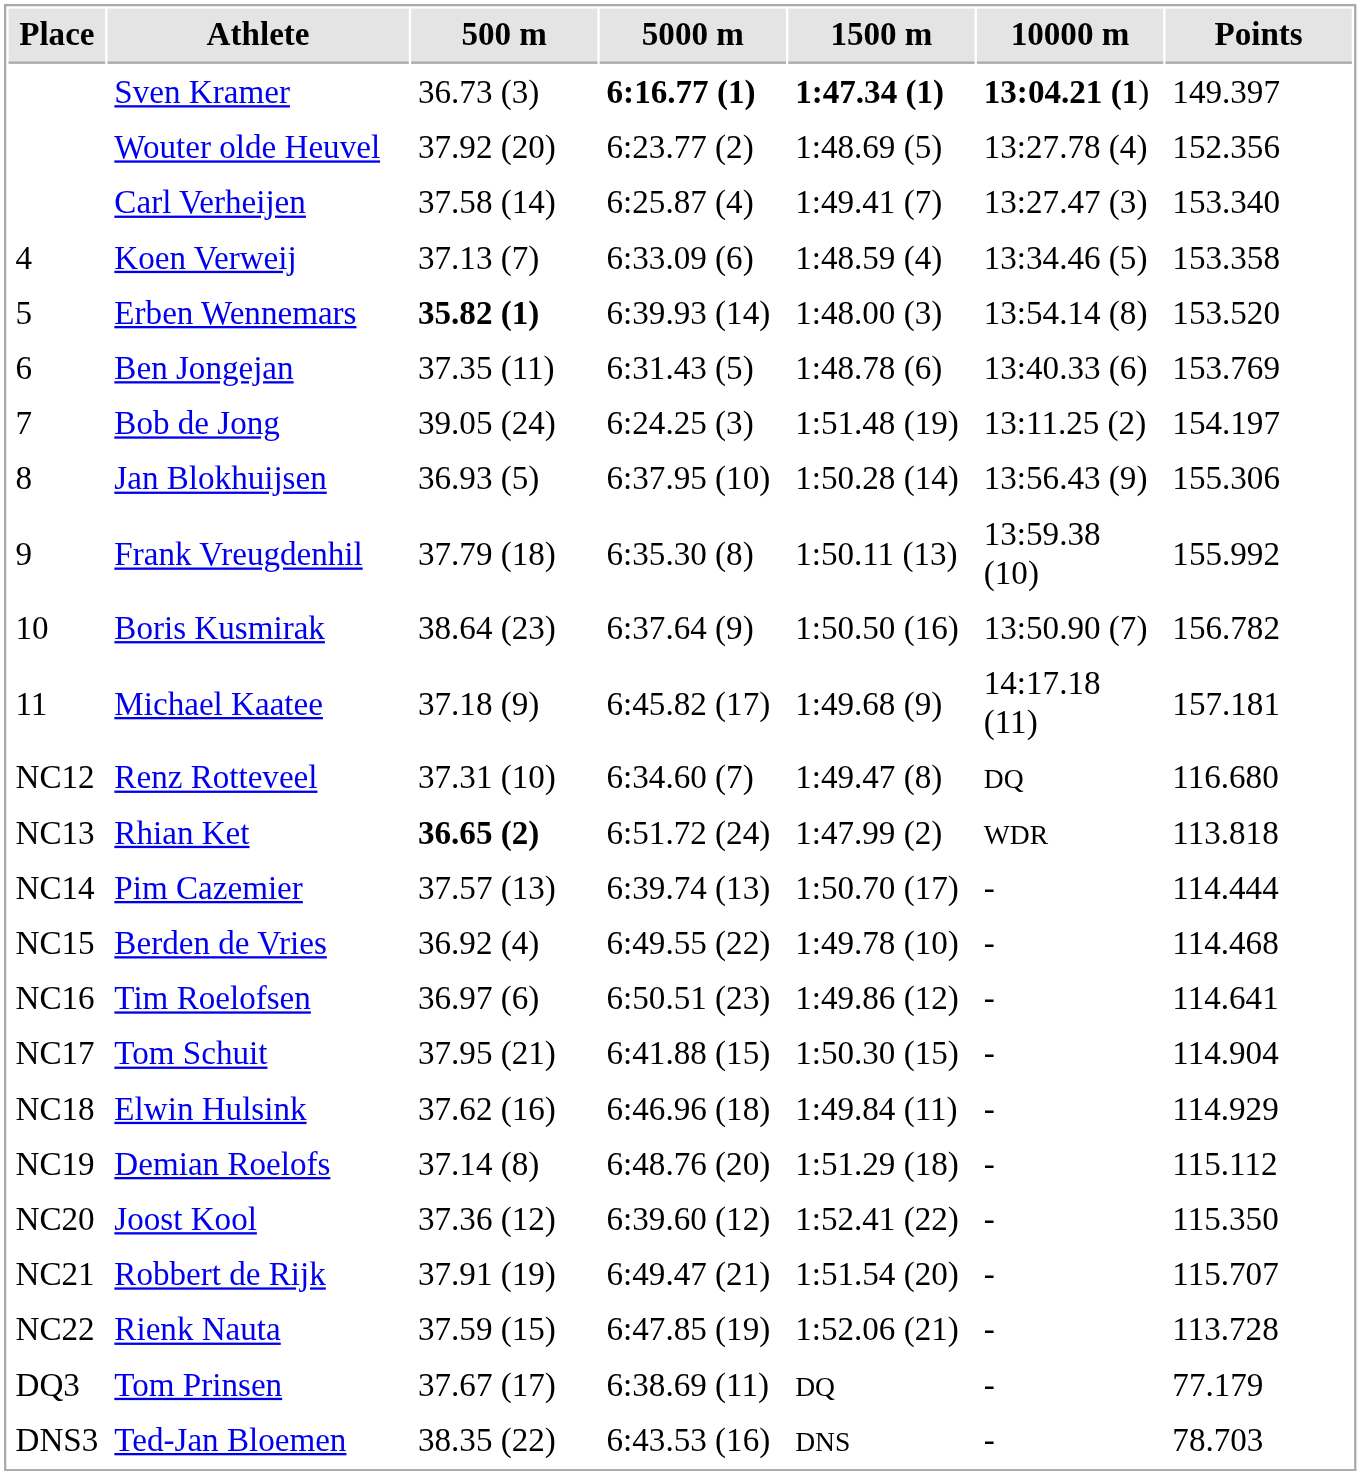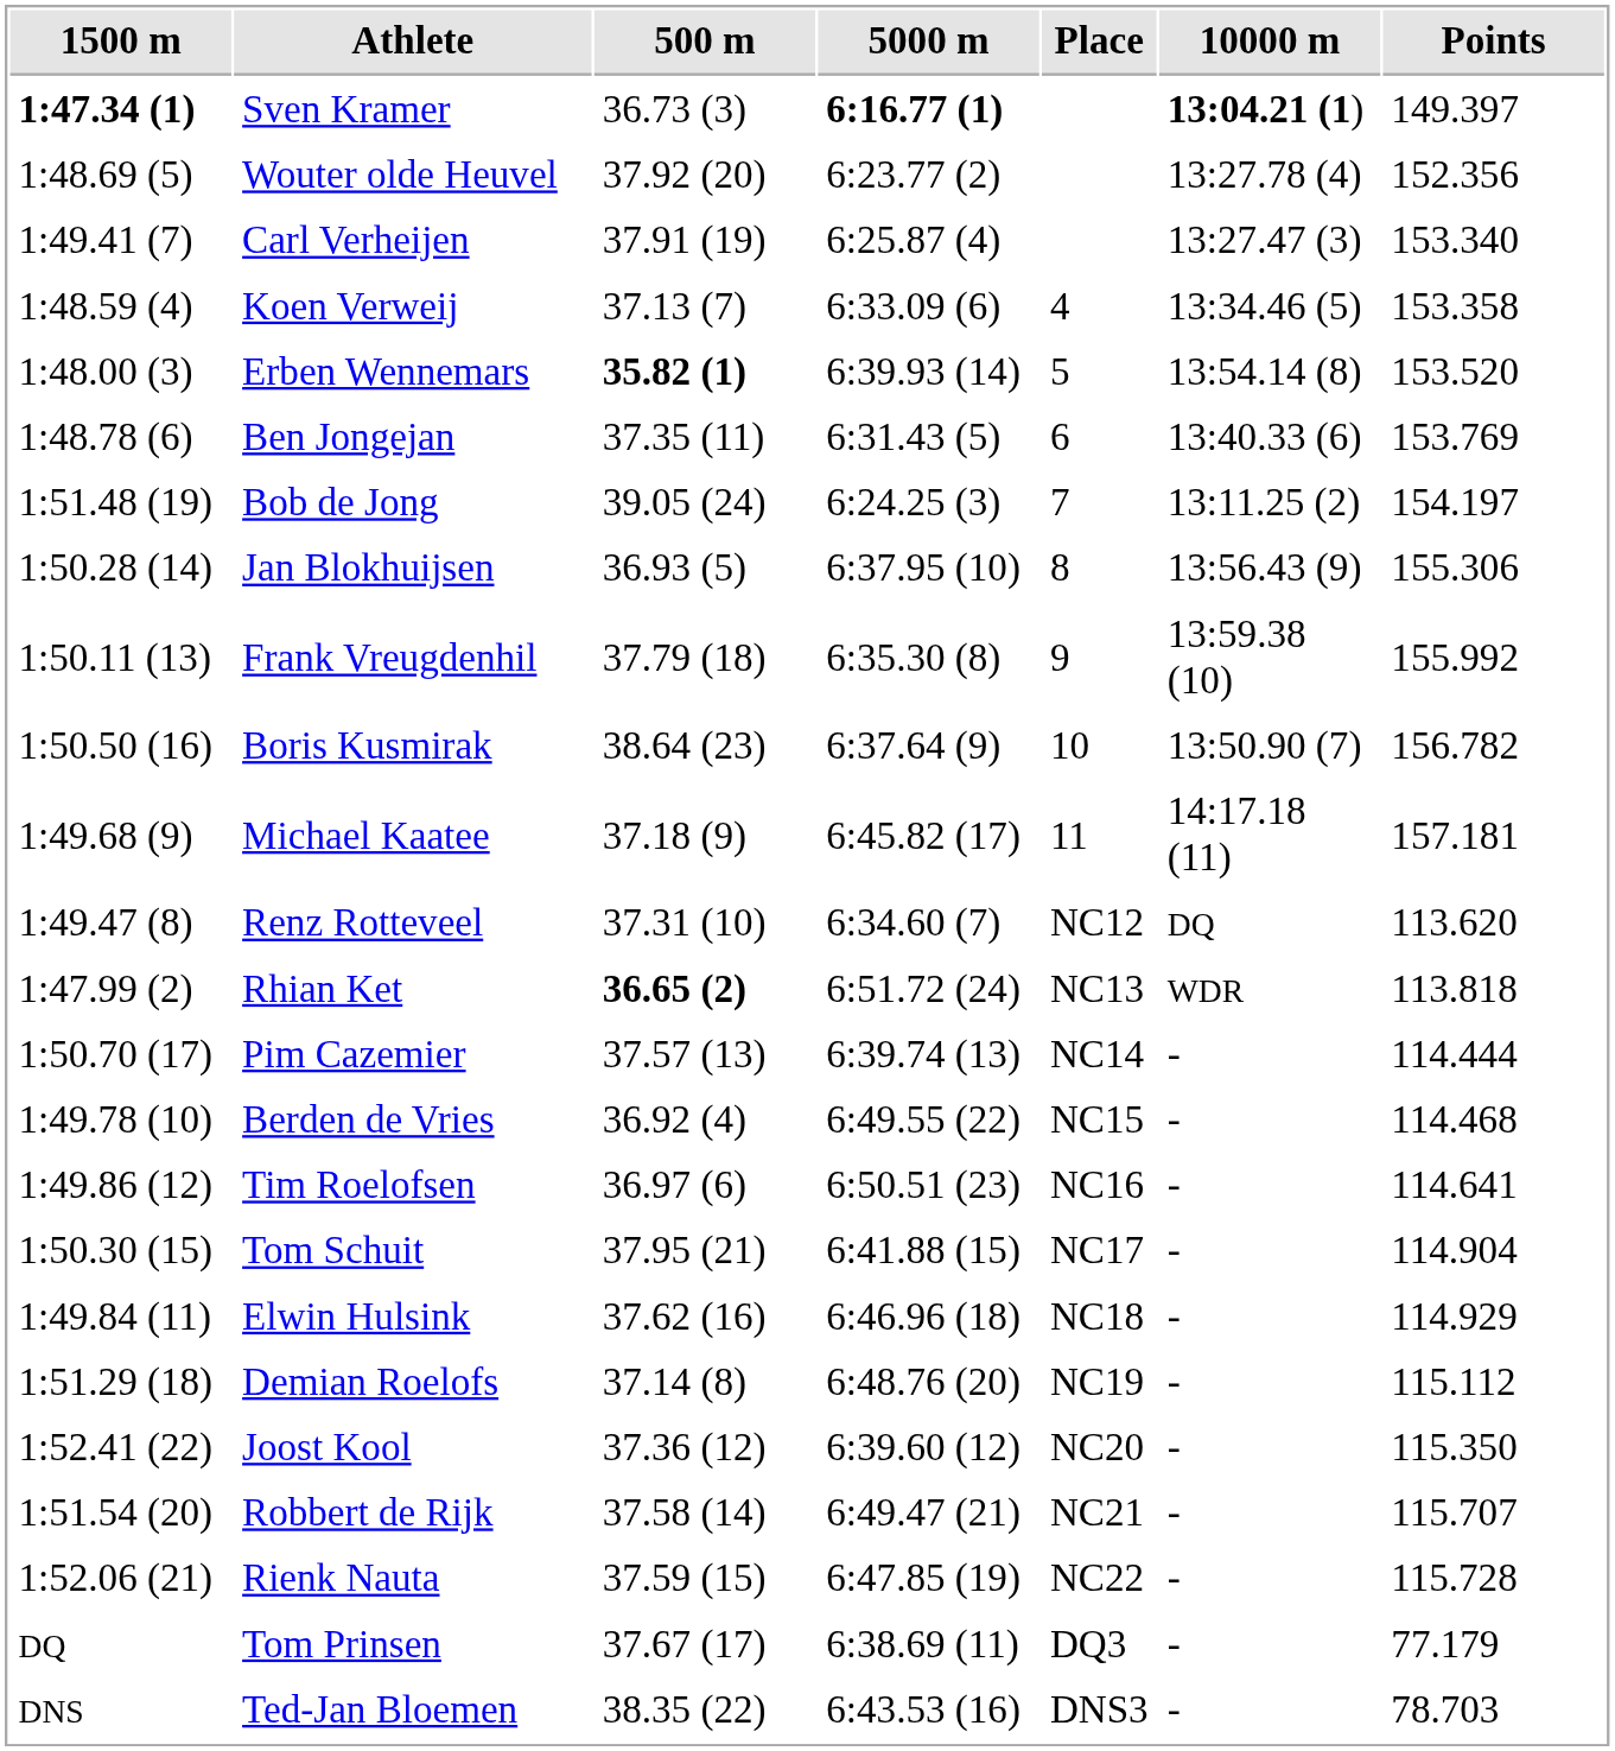 <table cellspacing="1" cellpadding="3" style="border:1px solid #AAAAAA;font-size:90%">
 <tr bgcolor="#E4E4E4">
-<th style="border-bottom:1px solid #AAAAAA" width=15>Place</th>
+<th style="border-bottom:1px solid #AAAAAA" width=75>1500 m</th>
 <th style="border-bottom:1px solid #AAAAAA" width=125>Athlete</th>
 <th style="border-bottom:1px solid #AAAAAA" width=75>500 m</th>
 <th style="border-bottom:1px solid #AAAAAA" width=75>5000 m</th>
-<th style="border-bottom:1px solid #AAAAAA" width=75>1500 m</th>
+<th style="border-bottom:1px solid #AAAAAA" width=15>Place</th>
 <th style="border-bottom:1px solid #AAAAAA" width=75>10000 m</th>
 <th style="border-bottom:1px solid #AAAAAA" width=75>Points</th>
 </tr>
 <tr>
-<td></td>
+<td><strong>1:47.34 (1)</strong></td>
 <td align=left><a href='#'>Sven Kramer</a></td>
 <td>36.73 (3)</td>
 <td><strong>6:16.77 (1)</strong></td>
-<td><strong>1:47.34 (1)</strong></td>
+<td></td>
 <td><strong>13:04.21 (1</strong>)</td>
 <td>149.397</td>
 </tr>
 <tr>
-<td></td>
+<td>1:48.69 (5)</td>
 <td align=left><a href='#'>Wouter olde Heuvel</a></td>
 <td>37.92 (20)</td>
 <td>6:23.77 (2)</td>
-<td>1:48.69 (5)</td>
+<td></td>
 <td>13:27.78 (4)</td>
 <td>152.356</td>
 </tr>
 <tr>
+<td>1:49.41 (7)</td>
+<td align=left><a href='#'>Carl Verheijen</a></td>
+<td>37.91 (19)</td>
+<td>6:25.87 (4)</td>
 <td></td>
-<td align=left><a href='#'>Carl Verheijen</a></td>
-<td>37.58 (14)</td>
-<td>6:25.87 (4)</td>
-<td>1:49.41 (7)</td>
 <td>13:27.47 (3)</td>
 <td>153.340</td>
 </tr>
 <tr>
-<td>4</td>
+<td>1:48.59 (4)</td>
 <td align=left><a href='#'>Koen Verweij</a></td>
 <td>37.13 (7)</td>
 <td>6:33.09 (6)</td>
-<td>1:48.59 (4)</td>
+<td>4</td>
 <td>13:34.46 (5)</td>
 <td>153.358</td>
 </tr>
 <tr>
-<td>5</td>
+<td>1:48.00 (3)</td>
 <td align=left><a href='#'>Erben Wennemars</a></td>
 <td><strong>35.82 (1)</strong></td>
 <td>6:39.93 (14)</td>
-<td>1:48.00 (3)</td>
+<td>5</td>
 <td>13:54.14 (8)</td>
 <td>153.520</td>
 </tr>
 <tr>
-<td>6</td>
+<td>1:48.78 (6)</td>
 <td align=left><a href='#'>Ben Jongejan</a></td>
 <td>37.35 (11)</td>
 <td>6:31.43 (5)</td>
-<td>1:48.78 (6)</td>
+<td>6</td>
 <td>13:40.33 (6)</td>
 <td>153.769</td>
 </tr>
 <tr>
-<td>7</td>
+<td>1:51.48 (19)</td>
 <td align=left><a href='#'>Bob de Jong</a></td>
 <td>39.05 (24)</td>
 <td>6:24.25 (3)</td>
-<td>1:51.48 (19)</td>
+<td>7</td>
 <td>13:11.25 (2)</td>
 <td>154.197</td>
 </tr>
 <tr>
-<td>8</td>
+<td>1:50.28 (14)</td>
 <td align=left><a href='#'>Jan Blokhuijsen</a></td>
 <td>36.93 (5)</td>
 <td>6:37.95 (10)</td>
-<td>1:50.28 (14)</td>
+<td>8</td>
 <td>13:56.43 (9)</td>
 <td>155.306</td>
 </tr>
 <tr>
-<td>9</td>
+<td>1:50.11 (13)</td>
 <td align=left><a href='#'>Frank Vreugdenhil</a></td>
 <td>37.79 (18)</td>
 <td>6:35.30 (8)</td>
-<td>1:50.11 (13)</td>
+<td>9</td>
 <td>13:59.38 (10)</td>
 <td>155.992</td>
 </tr>
 <tr>
-<td>10</td>
+<td>1:50.50 (16)</td>
 <td align=left><a href='#'>Boris Kusmirak</a></td>
 <td>38.64 (23)</td>
 <td>6:37.64 (9)</td>
-<td>1:50.50 (16)</td>
+<td>10</td>
 <td>13:50.90 (7)</td>
 <td>156.782</td>
 </tr>
 <tr>
-<td>11</td>
+<td>1:49.68 (9)</td>
 <td align=left><a href='#'>Michael Kaatee</a></td>
 <td>37.18 (9)</td>
 <td>6:45.82 (17)</td>
-<td>1:49.68 (9)</td>
+<td>11</td>
 <td>14:17.18 (11)</td>
 <td>157.181</td>
 </tr>
 <tr>
-<td>NC12</td>
+<td>1:49.47 (8)</td>
 <td align=left><a href='#'>Renz Rotteveel</a></td>
 <td>37.31 (10)</td>
 <td>6:34.60 (7)</td>
-<td>1:49.47 (8)</td>
+<td>NC12</td>
 <td><small>DQ</small></td>
-<td>116.680</td>
+<td>113.620</td>
 </tr>
 <tr>
-<td>NC13</td>
+<td>1:47.99 (2)</td>
 <td align=left><a href='#'>Rhian Ket</a></td>
 <td><strong>36.65 (2)</strong></td>
 <td>6:51.72 (24)</td>
-<td>1:47.99 (2)</td>
+<td>NC13</td>
 <td><small>WDR</small></td>
 <td>113.818</td>
 </tr>
 <tr>
-<td>NC14</td>
+<td>1:50.70 (17)</td>
 <td align=left><a href='#'>Pim Cazemier</a></td>
 <td>37.57 (13)</td>
 <td>6:39.74 (13)</td>
-<td>1:50.70 (17)</td>
+<td>NC14</td>
 <td>-</td>
 <td>114.444</td>
 </tr>
 <tr>
-<td>NC15</td>
+<td>1:49.78 (10)</td>
 <td align=left><a href='#'>Berden de Vries</a></td>
 <td>36.92 (4)</td>
 <td>6:49.55 (22)</td>
-<td>1:49.78 (10)</td>
+<td>NC15</td>
 <td>-</td>
 <td>114.468</td>
 </tr>
 <tr>
-<td>NC16</td>
+<td>1:49.86 (12)</td>
 <td align=left><a href='#'>Tim Roelofsen</a></td>
 <td>36.97 (6)</td>
 <td>6:50.51 (23)</td>
-<td>1:49.86 (12)</td>
+<td>NC16</td>
 <td>-</td>
 <td>114.641</td>
 </tr>
 <tr>
-<td>NC17</td>
+<td>1:50.30 (15)</td>
 <td align=left><a href='#'>Tom Schuit</a></td>
 <td>37.95 (21)</td>
 <td>6:41.88 (15)</td>
-<td>1:50.30 (15)</td>
+<td>NC17</td>
 <td>-</td>
 <td>114.904</td>
 </tr>
 <tr>
-<td>NC18</td>
+<td>1:49.84 (11)</td>
 <td align=left><a href='#'>Elwin Hulsink</a></td>
 <td>37.62 (16)</td>
 <td>6:46.96 (18)</td>
-<td>1:49.84 (11)</td>
+<td>NC18</td>
 <td>-</td>
 <td>114.929</td>
 </tr>
 <tr>
-<td>NC19</td>
+<td>1:51.29 (18)</td>
 <td align=left><a href='#'>Demian Roelofs</a></td>
 <td>37.14 (8)</td>
 <td>6:48.76 (20)</td>
-<td>1:51.29 (18)</td>
+<td>NC19</td>
 <td>-</td>
 <td>115.112</td>
 </tr>
 <tr>
-<td>NC20</td>
+<td>1:52.41 (22)</td>
 <td align=left><a href='#'>Joost Kool</a></td>
 <td>37.36 (12)</td>
 <td>6:39.60 (12)</td>
-<td>1:52.41 (22)</td>
+<td>NC20</td>
 <td>-</td>
 <td>115.350</td>
 </tr>
 <tr>
+<td>1:51.54 (20)</td>
+<td align=left><a href='#'>Robbert de Rijk</a></td>
+<td>37.58 (14)</td>
+<td>6:49.47 (21)</td>
 <td>NC21</td>
-<td align=left><a href='#'>Robbert de Rijk</a></td>
-<td>37.91 (19)</td>
-<td>6:49.47 (21)</td>
-<td>1:51.54 (20)</td>
 <td>-</td>
 <td>115.707</td>
 </tr>
 <tr>
-<td>NC22</td>
+<td>1:52.06 (21)</td>
 <td align=left><a href='#'>Rienk Nauta</a></td>
 <td>37.59 (15)</td>
 <td>6:47.85 (19)</td>
-<td>1:52.06 (21)</td>
+<td>NC22</td>
 <td>-</td>
-<td>113.728</td>
+<td>115.728</td>
 </tr>
 <tr>
-<td>DQ3</td>
+<td><small>DQ</small></td>
 <td align=left><a href='#'>Tom Prinsen</a></td>
 <td>37.67 (17)</td>
 <td>6:38.69 (11)</td>
-<td><small>DQ</small></td>
+<td>DQ3</td>
 <td>-</td>
 <td>77.179</td>
 </tr>
 <tr>
-<td>DNS3</td>
+<td><small>DNS</small></td>
 <td align=left><a href='#'>Ted-Jan Bloemen</a></td>
 <td>38.35 (22)</td>
 <td>6:43.53 (16)</td>
-<td><small>DNS</small></td>
+<td>DNS3</td>
 <td>-</td>
 <td>78.703</td>
 </tr>
 </table>
